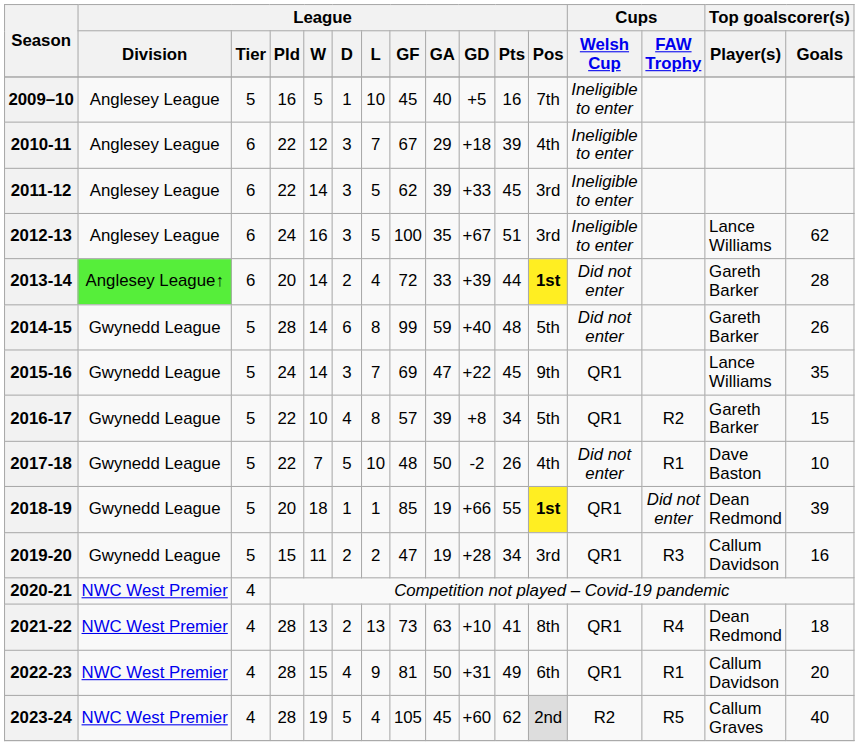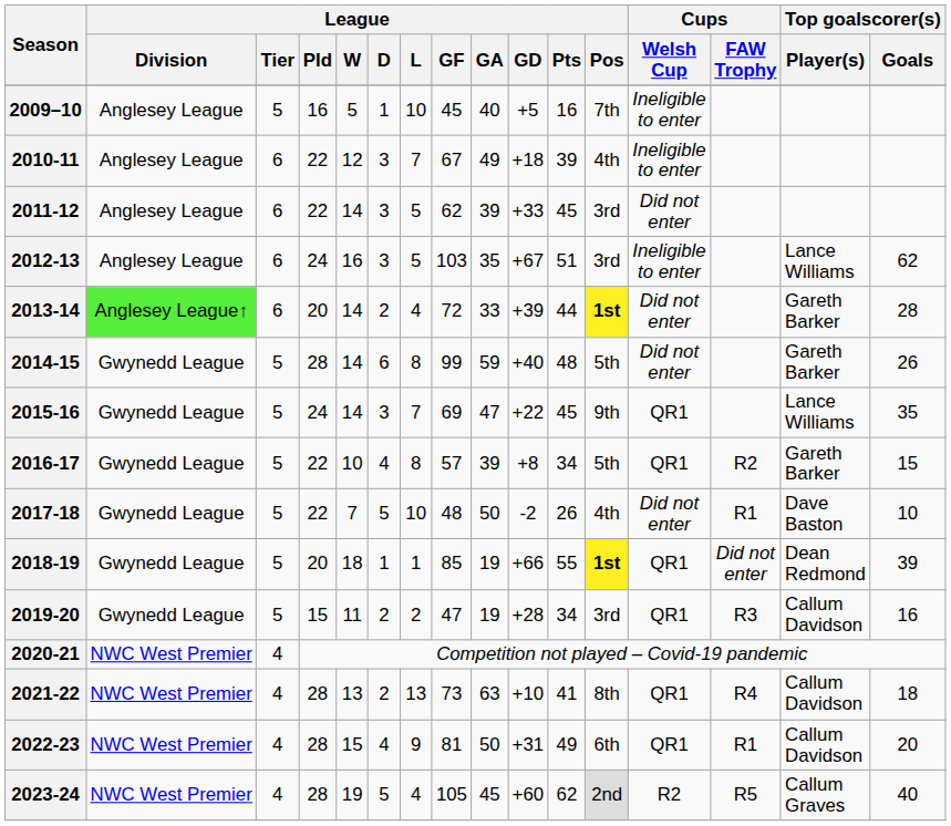 <table class="wikitable sortable" style="text-align: center">
 <tr>
 <th rowspan="2" scope="col">Season</th>
 <th colspan="11">League</th>
 <th colspan="2">Cups</th>
 <th colspan="2" scope="col">Top goalscorer(s)</th>
 </tr>
 <tr>
 <th scope="col">Division</th>
 <th>Tier</th>
 <th width="20" scope="col">Pld</th>
 <th width="20" scope="col">W</th>
 <th width="20" scope="col">D</th>
 <th width="20" scope="col">L</th>
 <th width="20" scope="col" data-sort-type="number">GF</th>
 <th width="20" scope="col" data-sort-type="number">GA</th>
 <th width="20" scope="col" data-sort-type="number">GD</th>
 <th width="20" scope="col" data-sort-type="number">Pts</th>
 <th width="20" !scope="col" data-sort-type="number">Pos</th>
 <th width="20" scope="col" data-sort-type="number"><a href='#'>Welsh Cup</a></th>
 <th width="20" !scope="col" data-sort-type="number"><a href='#'>FAW Trophy</a></th>
 <th width="40" !scope="col">Player(s)</th>
 <th scope="col" data-sort-value="number">Goals</th>
 </tr>
 <tr class="unsortable">
 </tr>
 <tr>
 <th scope="row">2009–10</th>
 <td>Anglesey League</td>
 <td>5</td>
 <td>16</td>
 <td>5</td>
 <td>1</td>
 <td>10</td>
 <td>45</td>
 <td>40</td>
 <td>+5</td>
 <td>16</td>
 <td>7th</td>
 <td><em>Ineligible to enter</em></td>
 <td></td>
 <td></td>
 <td></td>
 </tr>
 <tr>
 <th scope="row">2010-11</th>
 <td>Anglesey League</td>
 <td>6</td>
 <td>22</td>
 <td>12</td>
 <td>3</td>
 <td>7</td>
 <td>67</td>
-<td>29</td>
+<td>49</td>
 <td>+18</td>
 <td>39</td>
 <td>4th</td>
 <td><em>Ineligible to enter</em></td>
 <td></td>
 <td></td>
 <td></td>
 </tr>
 <tr>
 <th scope="row">2011-12</th>
 <td>Anglesey League</td>
 <td>6</td>
 <td>22</td>
 <td>14</td>
 <td>3</td>
 <td>5</td>
 <td>62</td>
 <td>39</td>
 <td>+33</td>
 <td>45</td>
 <td>3rd</td>
-<td><em>Ineligible to enter</em></td>
+<td><em>Did not enter</em></td>
 <td></td>
 <td></td>
 <td></td>
 </tr>
 <tr>
 <th scope="row">2012-13</th>
 <td>Anglesey League</td>
 <td>6</td>
 <td>24</td>
 <td>16</td>
 <td>3</td>
 <td>5</td>
-<td>100</td>
+<td>103</td>
 <td>35</td>
 <td>+67</td>
 <td>51</td>
 <td>3rd</td>
 <td><em>Ineligible to enter</em></td>
 <td></td>
 <td style="text-align:left">Lance Williams</td>
 <td>62</td>
 </tr>
 <tr>
 <th scope="row">2013-14</th>
 <td style="background:#56ee3a;">Anglesey League↑</td>
 <td>6</td>
 <td>20</td>
 <td>14</td>
 <td>2</td>
 <td>4</td>
 <td>72</td>
 <td>33</td>
 <td>+39</td>
 <td>44</td>
 <td style="background-color:#FE2"><strong>1st</strong></td>
 <td><em>Did not enter</em></td>
 <td></td>
 <td style="text-align:left">Gareth Barker</td>
 <td>28</td>
 </tr>
 <tr>
 <th scope="row">2014-15</th>
 <td>Gwynedd League</td>
 <td>5</td>
 <td>28</td>
 <td>14</td>
 <td>6</td>
 <td>8</td>
 <td>99</td>
 <td>59</td>
 <td>+40</td>
 <td>48</td>
 <td>5th</td>
 <td><em>Did not enter</em></td>
 <td></td>
 <td style="text-align:left">Gareth Barker</td>
 <td>26</td>
 </tr>
 <tr>
 <th scope="row">2015-16</th>
 <td>Gwynedd League</td>
 <td>5</td>
 <td>24</td>
 <td>14</td>
 <td>3</td>
 <td>7</td>
 <td>69</td>
 <td>47</td>
 <td>+22</td>
 <td>45</td>
 <td>9th</td>
 <td>QR1</td>
 <td></td>
 <td style="text-align:left">Lance Williams</td>
 <td>35</td>
 </tr>
 <tr>
 <th scope="row">2016-17</th>
 <td>Gwynedd League</td>
 <td>5</td>
 <td>22</td>
 <td>10</td>
 <td>4</td>
 <td>8</td>
 <td>57</td>
 <td>39</td>
 <td>+8</td>
 <td>34</td>
 <td>5th</td>
 <td>QR1</td>
 <td>R2</td>
 <td style="text-align:left">Gareth Barker</td>
 <td>15</td>
 </tr>
 <tr>
 <th scope="row">2017-18</th>
 <td>Gwynedd League</td>
 <td>5</td>
 <td>22</td>
 <td>7</td>
 <td>5</td>
 <td>10</td>
 <td>48</td>
 <td>50</td>
 <td>-2</td>
 <td>26</td>
 <td>4th</td>
 <td><em>Did not enter</em></td>
 <td>R1</td>
 <td style="text-align:left">Dave Baston</td>
 <td>10</td>
 </tr>
 <tr>
 <th scope="row">2018-19</th>
 <td>Gwynedd League</td>
 <td>5</td>
 <td>20</td>
 <td>18</td>
 <td>1</td>
 <td>1</td>
 <td>85</td>
 <td>19</td>
 <td>+66</td>
 <td>55</td>
 <td style="background-color:#FE2"><strong>1st</strong></td>
 <td>QR1</td>
 <td><em>Did not enter</em></td>
 <td style="text-align:left">Dean Redmond</td>
 <td>39</td>
 </tr>
 <tr>
 <th scope="row">2019-20</th>
 <td>Gwynedd League</td>
 <td>5</td>
 <td>15</td>
 <td>11</td>
 <td>2</td>
 <td>2</td>
 <td>47</td>
 <td>19</td>
 <td>+28</td>
 <td>34</td>
 <td>3rd</td>
 <td>QR1</td>
 <td>R3</td>
 <td style="text-align:left">Callum Davidson</td>
 <td>16</td>
 </tr>
 <tr>
 <th scope="row">2020-21</th>
 <td><a href='#'>NWC West Premier</a></td>
 <td>4</td>
 <td colspan=13><em>Competition not played – Covid-19 pandemic</em></td>
 </tr>
 <tr>
 <th scope="row">2021-22</th>
 <td><a href='#'>NWC West Premier</a></td>
 <td>4</td>
 <td>28</td>
 <td>13</td>
 <td>2</td>
 <td>13</td>
 <td>73</td>
 <td>63</td>
 <td>+10</td>
 <td>41</td>
 <td>8th</td>
 <td>QR1</td>
 <td>R4</td>
-<td style="text-align:left">Dean Redmond</td>
+<td style="text-align:left">Callum Davidson</td>
 <td>18</td>
 </tr>
 <tr>
 <th scope="row">2022-23</th>
 <td><a href='#'>NWC West Premier</a></td>
 <td>4</td>
 <td>28</td>
 <td>15</td>
 <td>4</td>
 <td>9</td>
 <td>81</td>
 <td>50</td>
 <td>+31</td>
 <td>49</td>
 <td>6th</td>
 <td>QR1</td>
 <td>R1</td>
 <td style="text-align:left">Callum Davidson</td>
 <td>20</td>
 </tr>
 <tr>
 <th scope="row">2023-24</th>
 <td><a href='#'>NWC West Premier</a></td>
 <td>4</td>
 <td>28</td>
 <td>19</td>
 <td>5</td>
 <td>4</td>
 <td>105</td>
 <td>45</td>
 <td>+60</td>
 <td>62</td>
 <td style="background-color:#DDD">2nd</td>
 <td>R2</td>
 <td>R5</td>
 <td style="text-align:left">Callum Graves</td>
 <td>40</td>
 </tr>
 <tr>
 </tr>
 </table>
